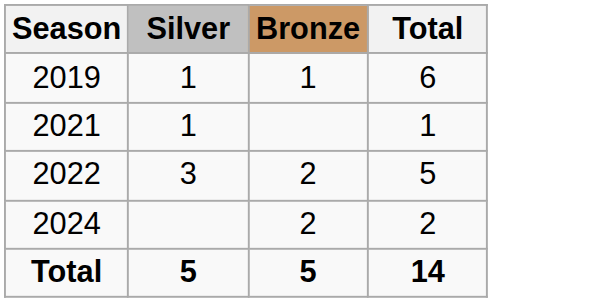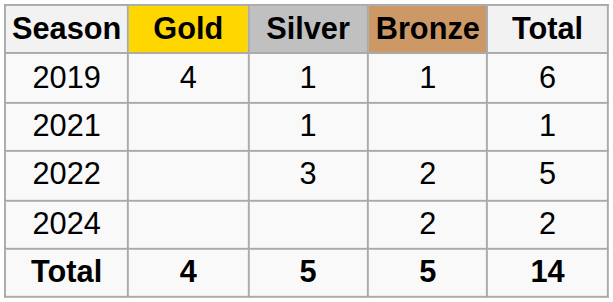 <table class="wikitable" style="text-align:center">
 <tr>
 <th width="55">Season</th>
+<th width="55" style="background: gold;">Gold</th>
 <th width="55" style="background: silver;">Silver</th>
 <th width="55" style="background: #cc9966;">Bronze</th>
 <th width="55">Total</th>
 </tr>
 <tr>
 <td>2019</td>
+<td>4</td>
 <td>1</td>
 <td>1</td>
 <td>6</td>
 </tr>
 <tr>
 <td>2021</td>
+<td></td>
 <td>1</td>
 <td></td>
 <td>1</td>
 </tr>
 <tr>
 <td>2022</td>
+<td></td>
 <td>3</td>
 <td>2</td>
 <td>5</td>
 </tr>
 <tr>
 <td>2024</td>
 <td></td>
+<td></td>
 <td>2</td>
 <td>2</td>
 </tr>
 <tr>
 <td><strong>Total</strong></td>
+<td><strong>4</strong></td>
 <td><strong>5</strong></td>
 <td><strong>5</strong></td>
 <td><strong>14</strong></td>
 </tr>
 </table>
